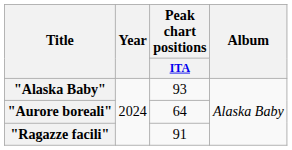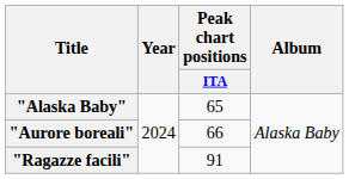 <table class="wikitable plainrowheaders" style="text-align:center;" border="1">
 <tr>
 <th rowspan="2" scope="col">Title</th>
 <th rowspan="2" scope="col">Year</th>
 <th colspan="1" scope="col">Peak chart positions</th>
 <th rowspan="2" scope="col">Album</th>
 </tr>
 <tr>
 <th scope="col" style="width:3em;font-size:85%;"><a href='#'>ITA</a><br></th>
 </tr>
 <tr>
 <th scope="row">"Alaska Baby"</th>
 <td rowspan="3">2024</td>
-<td>93</td>
+<td>65</td>
 <td rowspan="3"><em>Alaska Baby</em></td>
 </tr>
 <tr>
 <th scope="row">"Aurore boreali"<br></th>
-<td>64</td>
+<td>66</td>
 </tr>
 <tr>
 <th scope="row">"Ragazze facili"</th>
 <td>91</td>
 </tr>
 </table>
